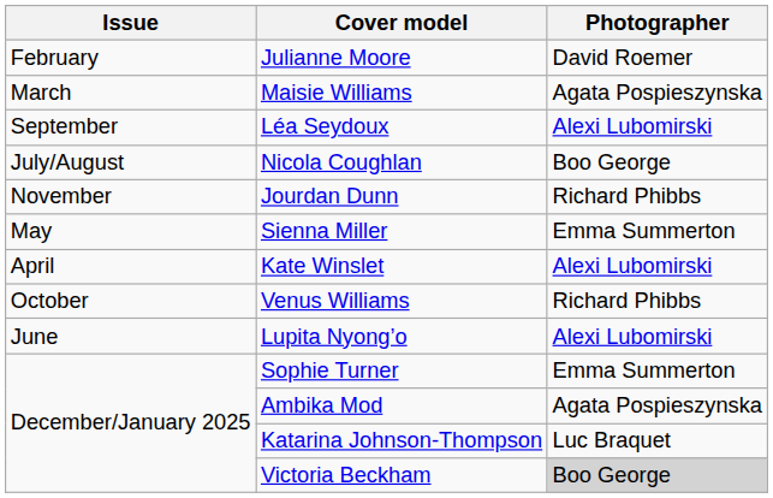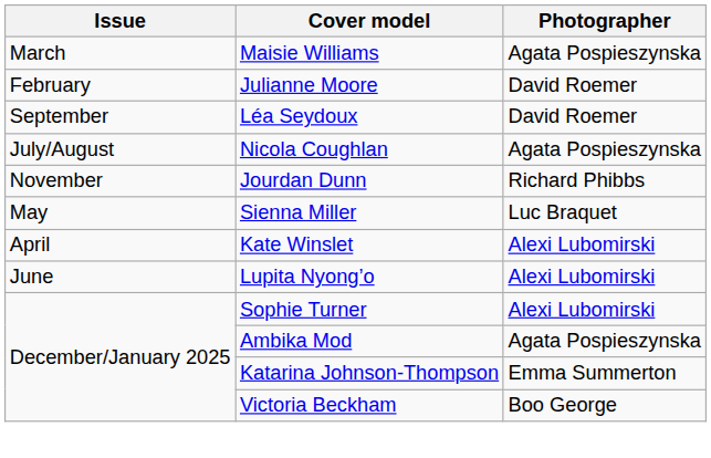 <table class="sortable wikitable">
 <tr>
 <th>Issue</th>
 <th>Cover model</th>
 <th>Photographer</th>
 </tr>
 <tr>
+<td>March</td>
+<td><a href='#'>Maisie Williams</a></td>
+<td>Agata Pospieszynska</td>
+</tr>
+<tr>
 <td>February</td>
 <td><a href='#'>Julianne Moore</a></td>
 <td>David Roemer</td>
 </tr>
 <tr>
-<td>March</td>
-<td><a href='#'>Maisie Williams</a></td>
-<td>Agata Pospieszynska</td>
-</tr>
-<tr>
 <td>September</td>
 <td><a href='#'>Léa Seydoux</a></td>
-<td><a href='#'>Alexi Lubomirski</a></td>
+<td>David Roemer</td>
 </tr>
 <tr>
 <td>July/August</td>
 <td><a href='#'>Nicola Coughlan</a></td>
-<td>Boo George</td>
+<td>Agata Pospieszynska</td>
 </tr>
 <tr>
 <td>November</td>
 <td><a href='#'>Jourdan Dunn</a></td>
 <td>Richard Phibbs</td>
 </tr>
 <tr>
 <td>May</td>
 <td><a href='#'>Sienna Miller</a></td>
-<td>Emma Summerton</td>
+<td>Luc Braquet</td>
 </tr>
 <tr>
 <td>April</td>
 <td><a href='#'>Kate Winslet</a></td>
 <td><a href='#'>Alexi Lubomirski</a></td>
-</tr>
-<tr>
-<td>October</td>
-<td><a href='#'>Venus Williams</a></td>
-<td>Richard Phibbs</td>
 </tr>
 <tr>
 <td>June</td>
 <td><a href='#'>Lupita Nyong’o</a></td>
 <td><a href='#'>Alexi Lubomirski</a></td>
 </tr>
 <tr>
 <td rowspan="4">December/January 2025</td>
 <td><a href='#'>Sophie Turner</a></td>
-<td>Emma Summerton</td>
+<td><a href='#'>Alexi Lubomirski</a></td>
 </tr>
 <tr>
 <td><a href='#'>Ambika Mod</a></td>
 <td>Agata Pospieszynska</td>
 </tr>
 <tr>
 <td><a href='#'>Katarina Johnson-Thompson</a></td>
-<td>Luc Braquet</td>
+<td>Emma Summerton</td>
 </tr>
 <tr>
 <td><a href='#'>Victoria Beckham</a></td>
-<td style="background: lightgrey;">Boo George</td>
+<td>Boo George</td>
 </tr>
 </table>
